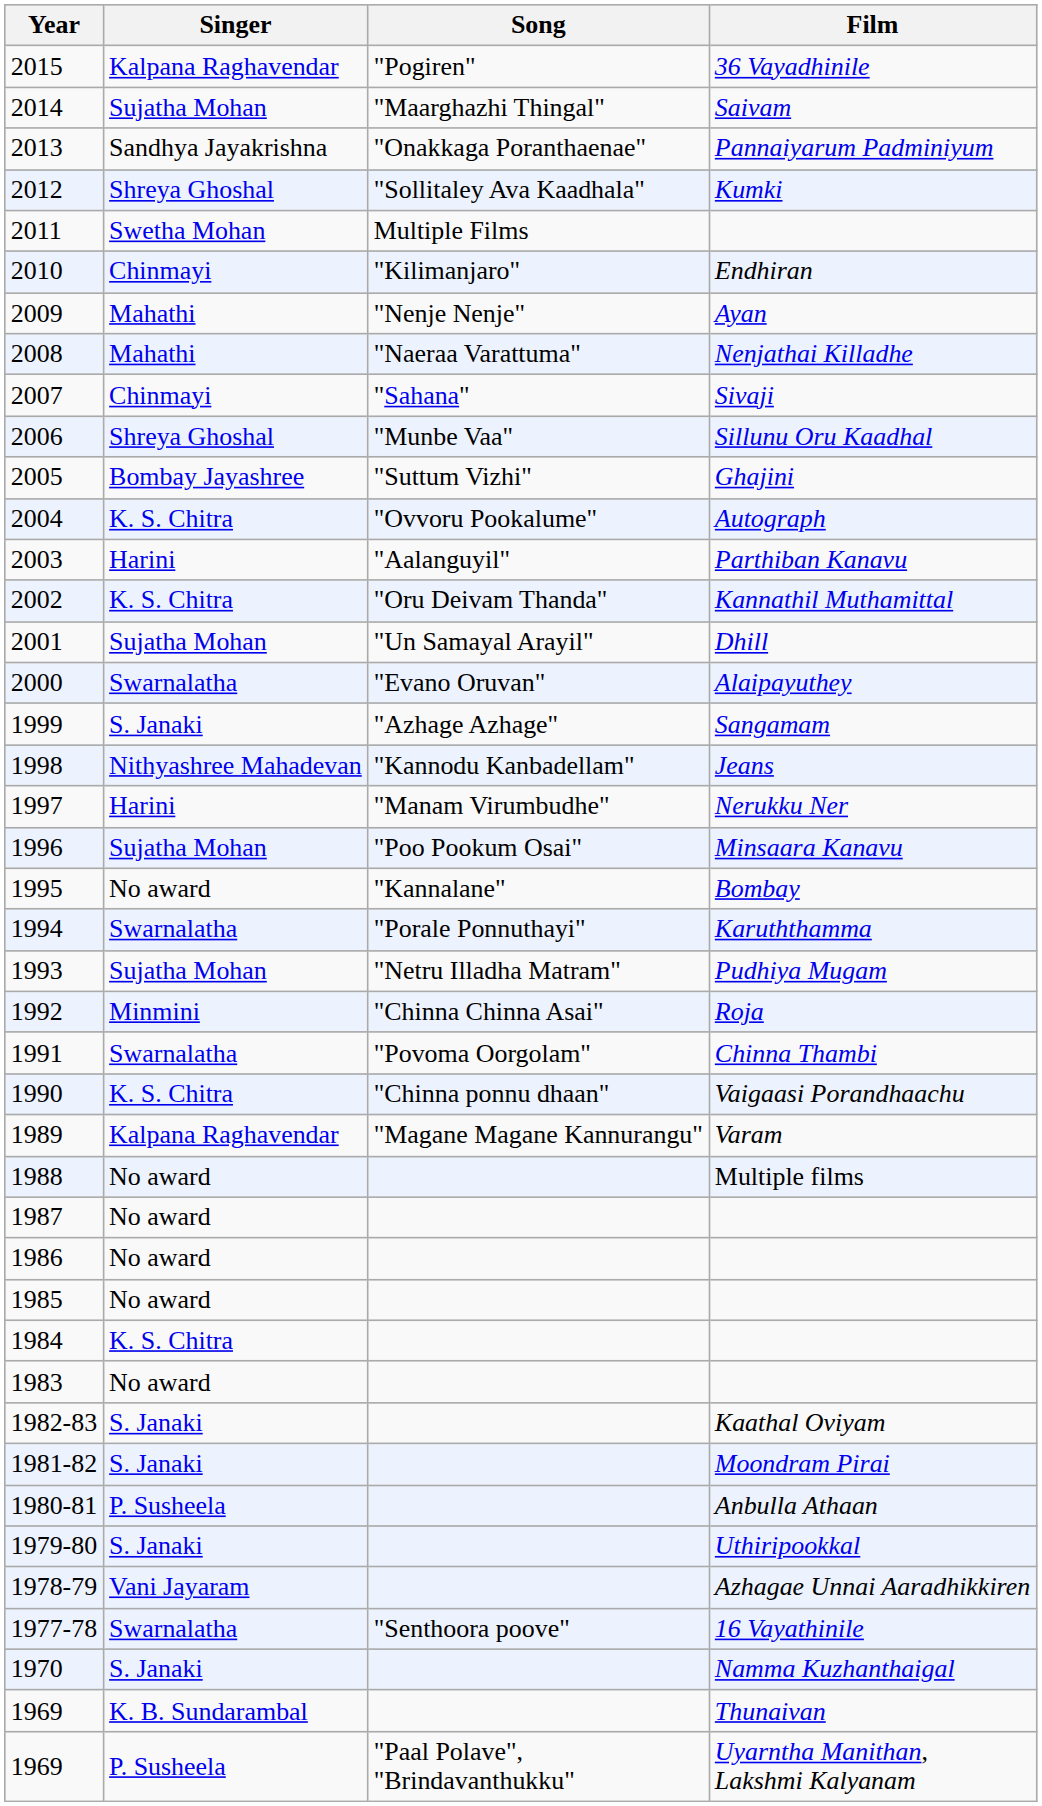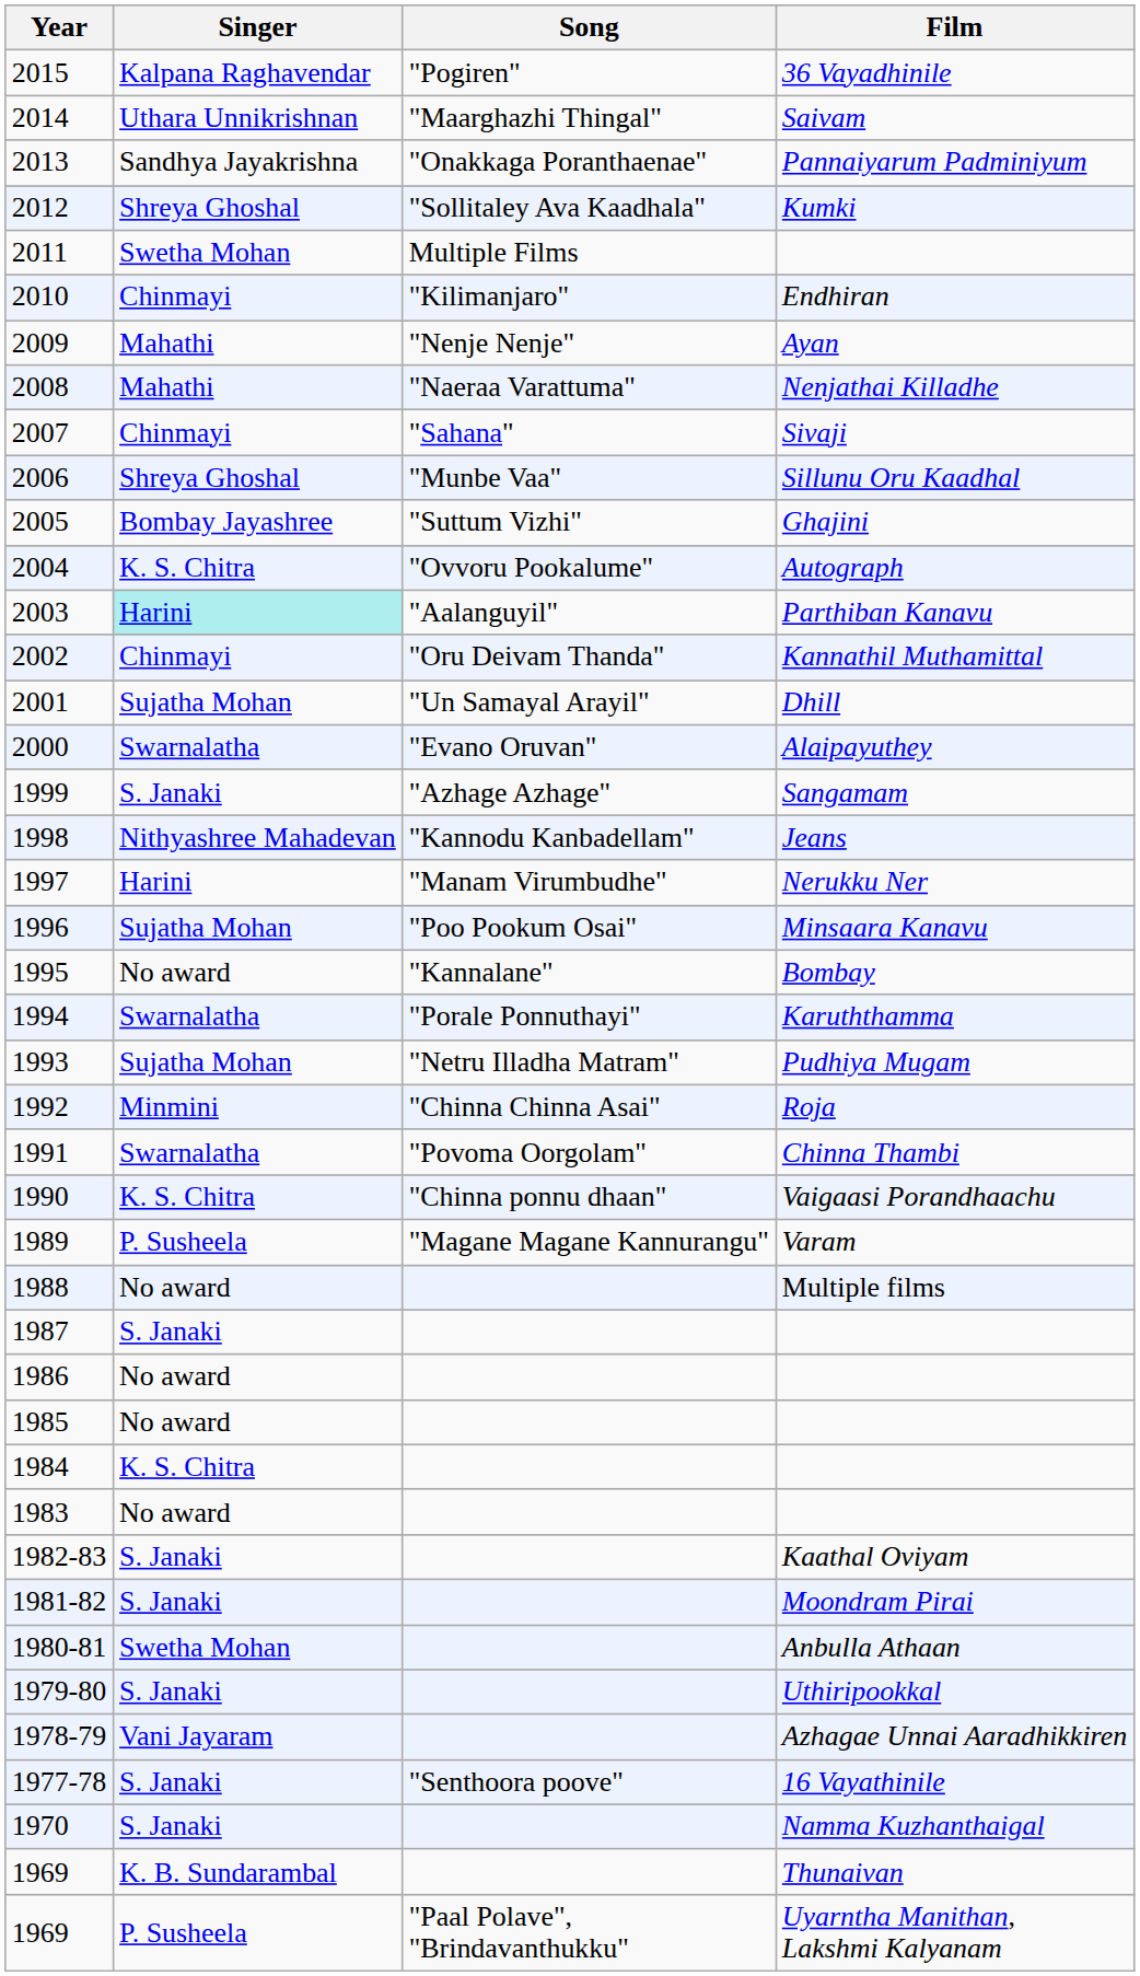 <table class="wikitable sortable">
 <tr>
 <th>Year</th>
 <th>Singer</th>
 <th>Song</th>
 <th>Film</th>
 </tr>
 <tr>
 <td>2015</td>
 <td><a href='#'>Kalpana Raghavendar</a></td>
 <td>"Pogiren"</td>
 <td><em><a href='#'>36 Vayadhinile</a></em></td>
 </tr>
 <tr>
 <td>2014</td>
-<td><a href='#'>Sujatha Mohan</a></td>
+<td><a href='#'>Uthara Unnikrishnan</a></td>
 <td>"Maarghazhi Thingal"</td>
 <td><em><a href='#'>Saivam</a></em></td>
 </tr>
 <tr>
 <td>2013</td>
 <td>Sandhya Jayakrishna</td>
 <td>"Onakkaga Poranthaenae"</td>
 <td><em><a href='#'>Pannaiyarum Padminiyum</a></em></td>
 </tr>
 <tr bgcolor=#edf3fe>
 <td>2012</td>
 <td><a href='#'>Shreya Ghoshal</a></td>
 <td>"Sollitaley Ava Kaadhala"</td>
 <td><em><a href='#'>Kumki</a></em></td>
 </tr>
 <tr>
 <td>2011</td>
 <td><a href='#'>Swetha Mohan</a></td>
 <td>Multiple Films</td>
 <td></td>
 </tr>
 <tr bgcolor=#edf3fe>
 <td>2010</td>
 <td><a href='#'>Chinmayi</a></td>
 <td>"Kilimanjaro"</td>
 <td><em>Endhiran</em></td>
 </tr>
 <tr>
 <td>2009</td>
 <td><a href='#'>Mahathi</a></td>
 <td>"Nenje Nenje"</td>
 <td><em><a href='#'>Ayan</a></em></td>
 </tr>
 <tr bgcolor=#edf3fe>
 <td>2008</td>
 <td><a href='#'>Mahathi</a></td>
 <td>"Naeraa Varattuma"</td>
 <td><em><a href='#'>Nenjathai Killadhe</a></em></td>
 </tr>
 <tr>
 <td>2007</td>
 <td><a href='#'>Chinmayi</a></td>
 <td>"<a href='#'>Sahana</a>"</td>
 <td><em><a href='#'>Sivaji</a></em></td>
 </tr>
 <tr bgcolor=#edf3fe>
 <td>2006</td>
 <td><a href='#'>Shreya Ghoshal</a></td>
 <td>"Munbe Vaa"</td>
 <td><em><a href='#'>Sillunu Oru Kaadhal</a></em></td>
 </tr>
 <tr>
 <td>2005</td>
 <td><a href='#'>Bombay Jayashree</a></td>
 <td>"Suttum Vizhi"</td>
 <td><em><a href='#'>Ghajini</a></em></td>
 </tr>
 <tr bgcolor=#edf3fe>
 <td>2004</td>
 <td><a href='#'>K. S. Chitra</a></td>
 <td>"Ovvoru Pookalume"</td>
 <td><em><a href='#'>Autograph</a></em></td>
 </tr>
 <tr>
 <td>2003</td>
-<td><a href='#'>Harini</a></td>
+<td style="background: paleturquoise;"><a href='#'>Harini</a></td>
 <td>"Aalanguyil"</td>
 <td><em><a href='#'>Parthiban Kanavu</a></em></td>
 </tr>
 <tr bgcolor=#edf3fe>
 <td>2002</td>
-<td><a href='#'>K. S. Chitra</a></td>
+<td><a href='#'>Chinmayi</a></td>
 <td>"Oru Deivam Thanda"</td>
 <td><em><a href='#'>Kannathil Muthamittal</a></em></td>
 </tr>
 <tr>
 <td>2001</td>
 <td><a href='#'>Sujatha Mohan</a></td>
 <td>"Un Samayal Arayil"</td>
 <td><em><a href='#'>Dhill</a></em></td>
 </tr>
 <tr bgcolor=#edf3fe>
 <td>2000</td>
 <td><a href='#'>Swarnalatha</a></td>
 <td>"Evano Oruvan"</td>
 <td><em><a href='#'>Alaipayuthey</a></em></td>
 </tr>
 <tr>
 <td>1999</td>
 <td><a href='#'>S. Janaki</a></td>
 <td>"Azhage Azhage"</td>
 <td><em><a href='#'>Sangamam</a></em></td>
 </tr>
 <tr bgcolor=#edf3fe>
 <td>1998</td>
 <td><a href='#'>Nithyashree Mahadevan</a></td>
 <td>"Kannodu Kanbadellam"</td>
 <td><em><a href='#'>Jeans</a></em></td>
 </tr>
 <tr>
 <td>1997</td>
 <td><a href='#'>Harini</a></td>
 <td>"Manam Virumbudhe"</td>
 <td><em><a href='#'>Nerukku Ner</a></em></td>
 </tr>
 <tr bgcolor=#edf3fe>
 <td>1996</td>
 <td><a href='#'>Sujatha Mohan</a></td>
 <td>"Poo Pookum Osai"</td>
 <td><em><a href='#'>Minsaara Kanavu</a></em></td>
 </tr>
 <tr>
 <td>1995</td>
 <td>No award</td>
 <td>"Kannalane"</td>
 <td><em><a href='#'>Bombay</a></em></td>
 </tr>
 <tr bgcolor=#edf3fe>
 <td>1994</td>
 <td><a href='#'>Swarnalatha</a></td>
 <td>"Porale Ponnuthayi"</td>
 <td><em><a href='#'>Karuththamma</a></em></td>
 </tr>
 <tr>
 <td>1993</td>
 <td><a href='#'>Sujatha Mohan</a></td>
 <td>"Netru Illadha Matram"</td>
 <td><em><a href='#'>Pudhiya Mugam</a></em></td>
 </tr>
 <tr bgcolor=#edf3fe>
 <td>1992</td>
 <td><a href='#'>Minmini</a></td>
 <td>"Chinna Chinna Asai"</td>
 <td><em><a href='#'>Roja</a></em></td>
 </tr>
 <tr>
 <td>1991</td>
 <td><a href='#'>Swarnalatha</a></td>
 <td>"Povoma Oorgolam"</td>
 <td><em><a href='#'>Chinna Thambi</a></em></td>
 </tr>
 <tr bgcolor=#edf3fe>
 <td>1990</td>
 <td><a href='#'>K. S. Chitra</a></td>
 <td>"Chinna ponnu dhaan"</td>
 <td><em>Vaigaasi Porandhaachu</em></td>
 </tr>
 <tr>
 <td>1989</td>
-<td><a href='#'>Kalpana Raghavendar</a></td>
+<td><a href='#'>P. Susheela</a></td>
 <td>"Magane Magane Kannurangu"</td>
 <td><em>Varam</em></td>
 </tr>
 <tr bgcolor=#edf3fe>
 <td>1988</td>
 <td>No award</td>
 <td></td>
 <td>Multiple films</td>
 </tr>
 <tr>
 <td>1987</td>
-<td>No award</td>
+<td><a href='#'>S. Janaki</a></td>
 <td></td>
 <td></td>
 </tr>
 <tr>
 <td>1986</td>
 <td>No award</td>
 <td></td>
 <td></td>
 </tr>
 <tr>
 <td>1985</td>
 <td>No award</td>
 <td></td>
 <td></td>
 </tr>
 <tr>
 <td>1984</td>
 <td><a href='#'>K. S. Chitra</a></td>
 <td></td>
 <td></td>
 </tr>
 <tr>
 <td>1983</td>
 <td>No award</td>
 <td></td>
 <td></td>
 </tr>
 <tr>
 <td>1982-83</td>
 <td><a href='#'>S. Janaki</a></td>
 <td></td>
 <td><em>Kaathal Oviyam</em></td>
 </tr>
 <tr bgcolor=#edf3fe>
 <td>1981-82</td>
 <td><a href='#'>S. Janaki</a></td>
 <td></td>
 <td><em><a href='#'>Moondram Pirai</a></em></td>
 </tr>
 <tr bgcolor=#edf3fe>
 <td>1980-81</td>
-<td><a href='#'>P. Susheela</a></td>
+<td><a href='#'>Swetha Mohan</a></td>
 <td></td>
 <td><em>Anbulla Athaan</em></td>
 </tr>
 <tr bgcolor=#edf3fe>
 <td>1979-80</td>
 <td><a href='#'>S. Janaki</a></td>
 <td></td>
 <td><em><a href='#'>Uthiripookkal</a></em></td>
 </tr>
 <tr bgcolor=#edf3fe>
 <td>1978-79</td>
 <td><a href='#'>Vani Jayaram</a></td>
 <td></td>
 <td><em>Azhagae Unnai Aaradhikkiren</em></td>
 </tr>
 <tr bgcolor=#edf3fe>
 <td>1977-78</td>
-<td><a href='#'>Swarnalatha</a></td>
+<td><a href='#'>S. Janaki</a></td>
 <td>"Senthoora poove"</td>
 <td><em><a href='#'>16 Vayathinile</a></em></td>
 </tr>
 <tr bgcolor=#edf3fe>
 <td>1970</td>
 <td><a href='#'>S. Janaki</a></td>
 <td></td>
 <td><em><a href='#'>Namma Kuzhanthaigal</a></em></td>
 </tr>
 <tr>
 <td>1969</td>
 <td><a href='#'>K. B. Sundarambal</a></td>
 <td></td>
 <td><em><a href='#'>Thunaivan</a></em></td>
 </tr>
 <tr>
 <td>1969</td>
 <td><a href='#'>P. Susheela</a></td>
 <td>"Paal Polave",<br>"Brindavanthukku"</td>
 <td><em><a href='#'>Uyarntha Manithan</a></em>,<br><em>Lakshmi Kalyanam</em></td>
 </tr>
 </table>
